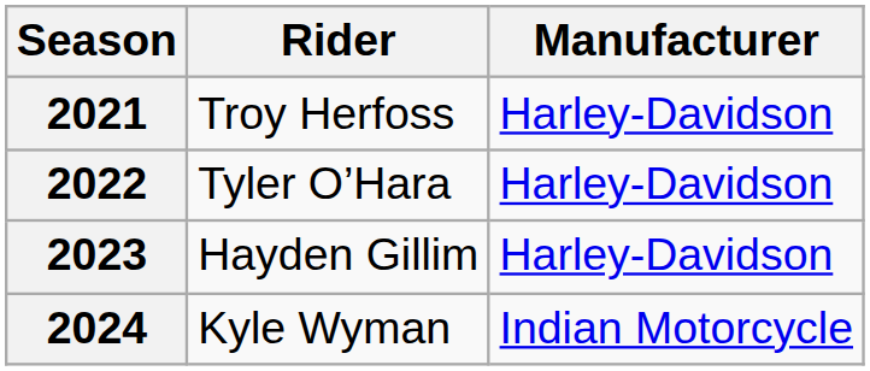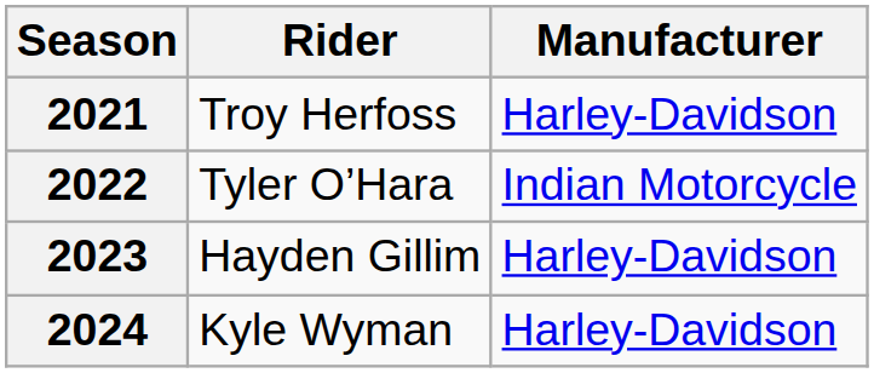 <table class="wikitable">
 <tr>
 <th>Season</th>
 <th>Rider</th>
 <th>Manufacturer</th>
 </tr>
 <tr>
 <th>2021</th>
 <td> Troy Herfoss</td>
 <td> <a href='#'>Harley-Davidson</a></td>
 </tr>
 <tr>
 <th>2022</th>
 <td> Tyler O’Hara</td>
-<td> <a href='#'>Harley-Davidson</a></td>
+<td> <a href='#'>Indian Motorcycle</a></td>
 </tr>
 <tr>
 <th>2023</th>
 <td> Hayden Gillim</td>
 <td> <a href='#'>Harley-Davidson</a></td>
 </tr>
 <tr>
 <th>2024</th>
 <td> Kyle Wyman</td>
-<td> <a href='#'>Indian Motorcycle</a></td>
+<td> <a href='#'>Harley-Davidson</a></td>
 </tr>
 </table>
